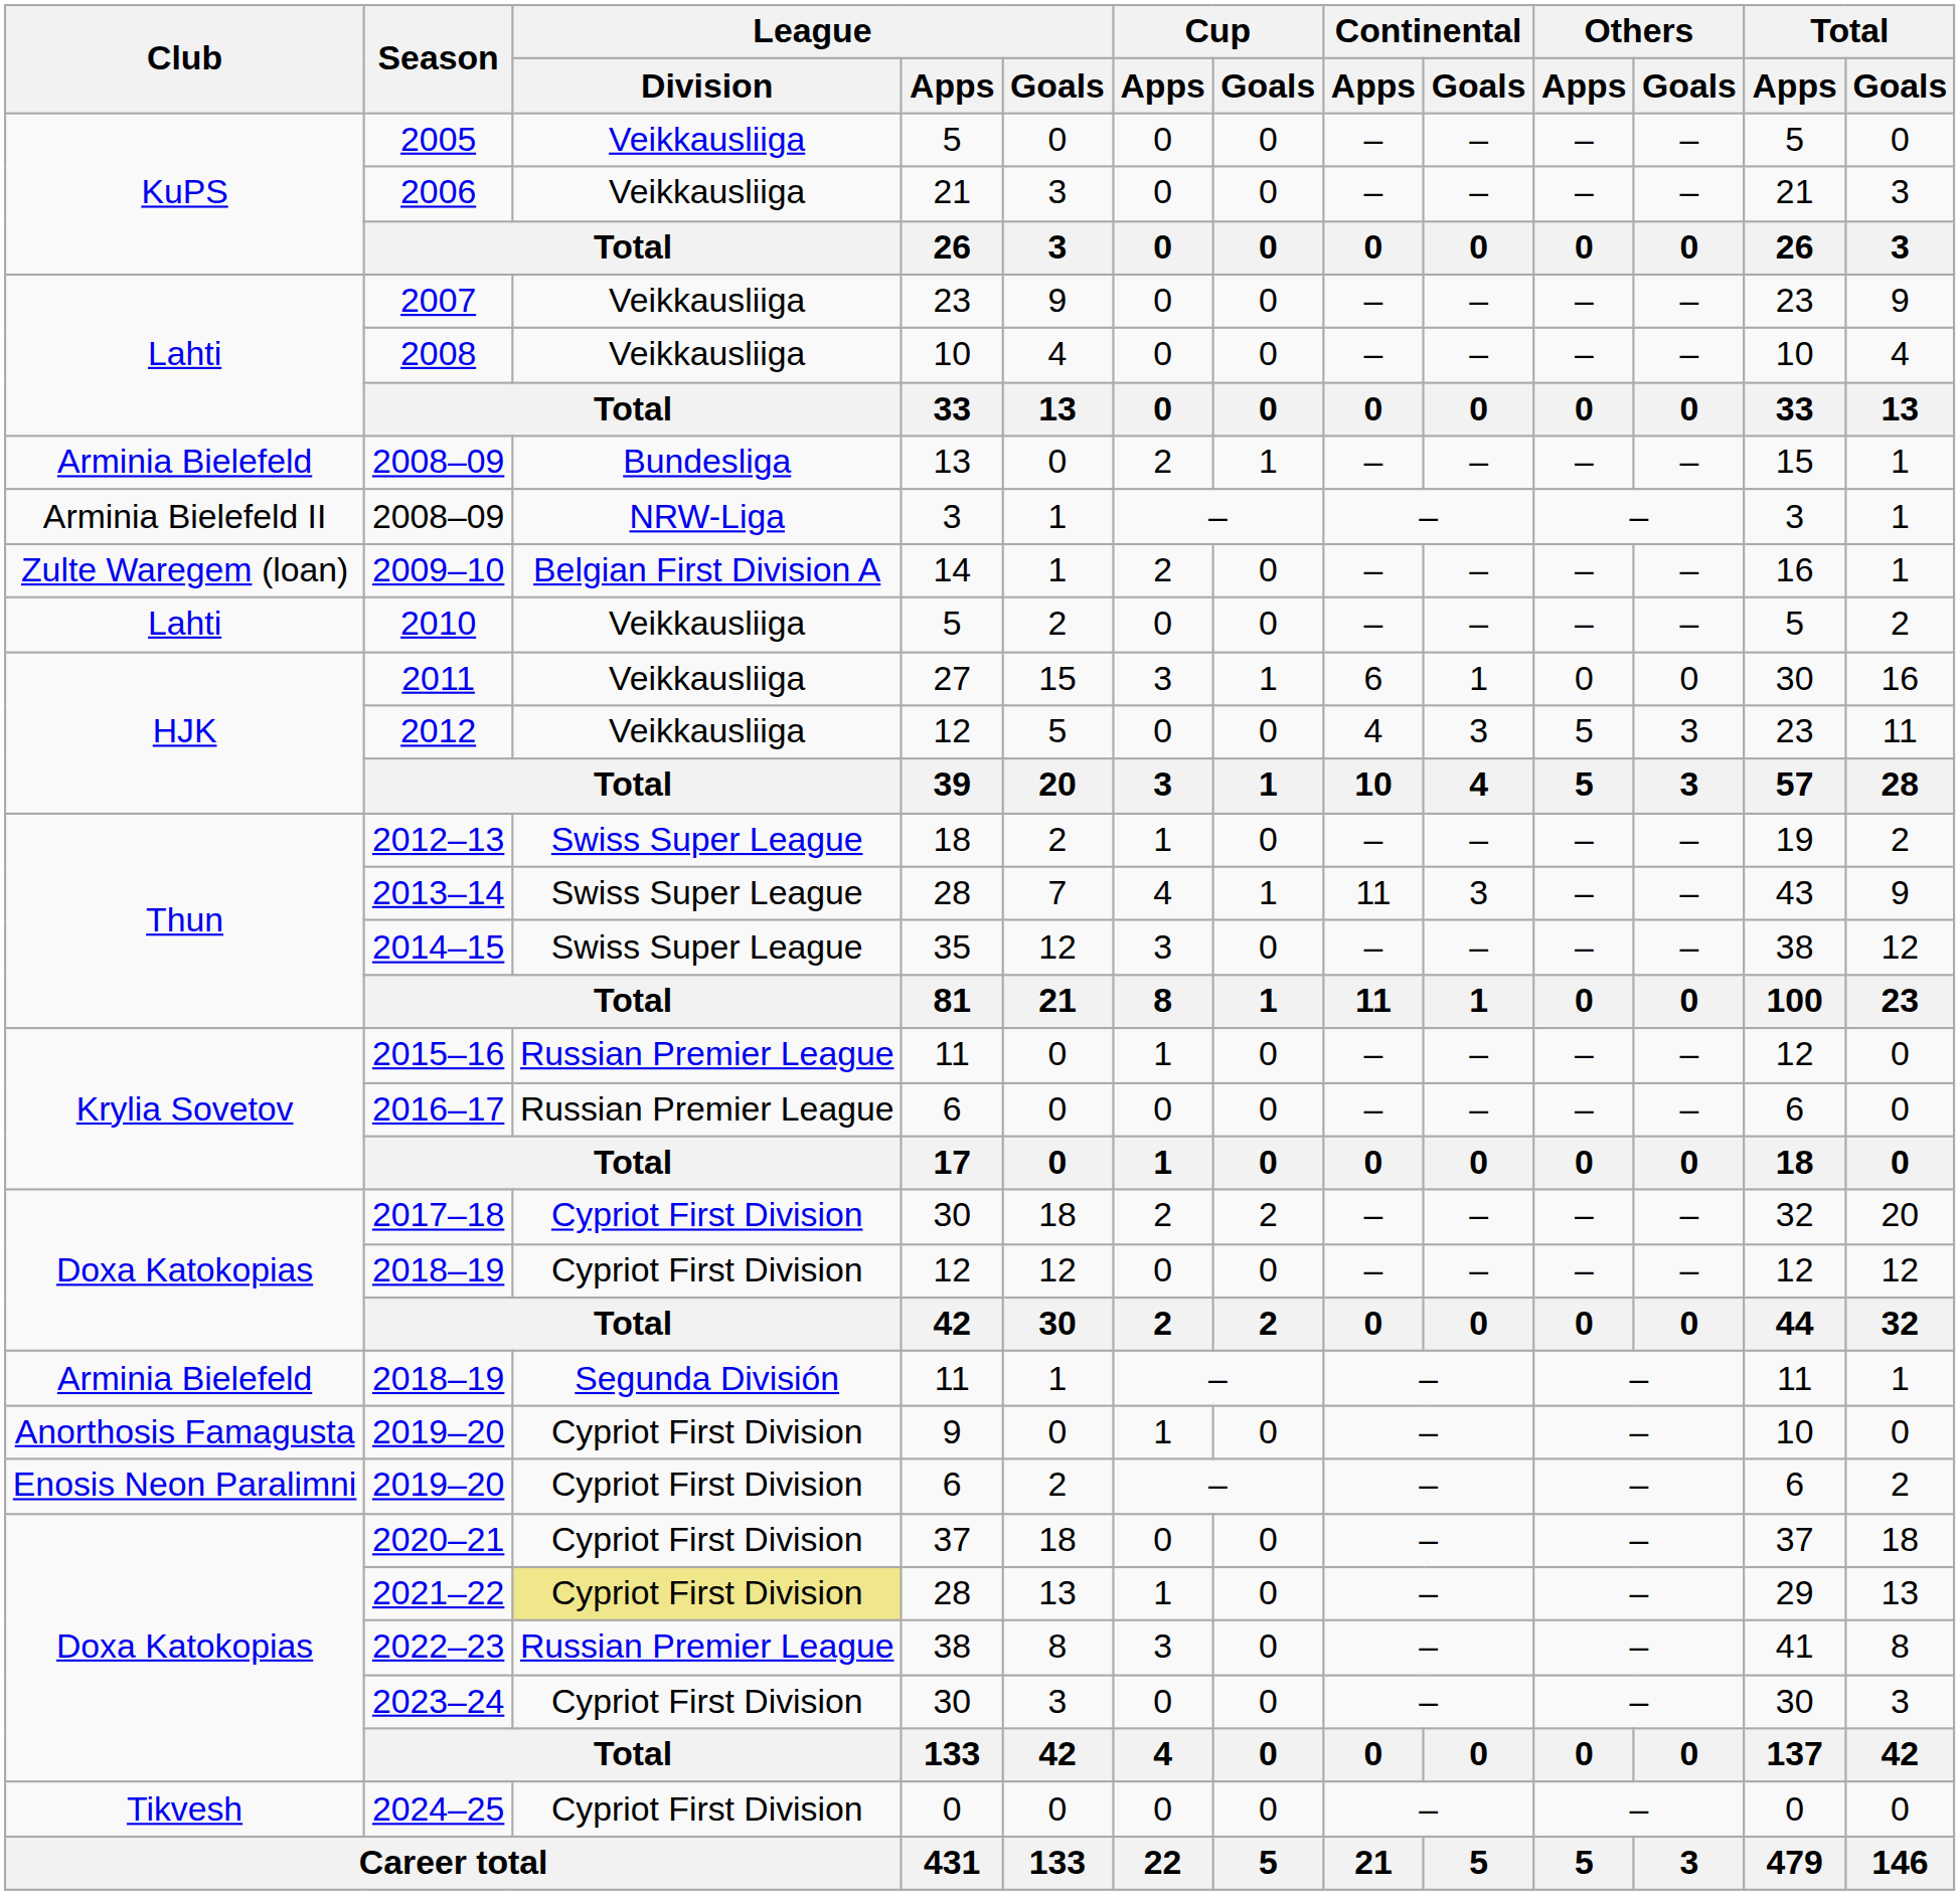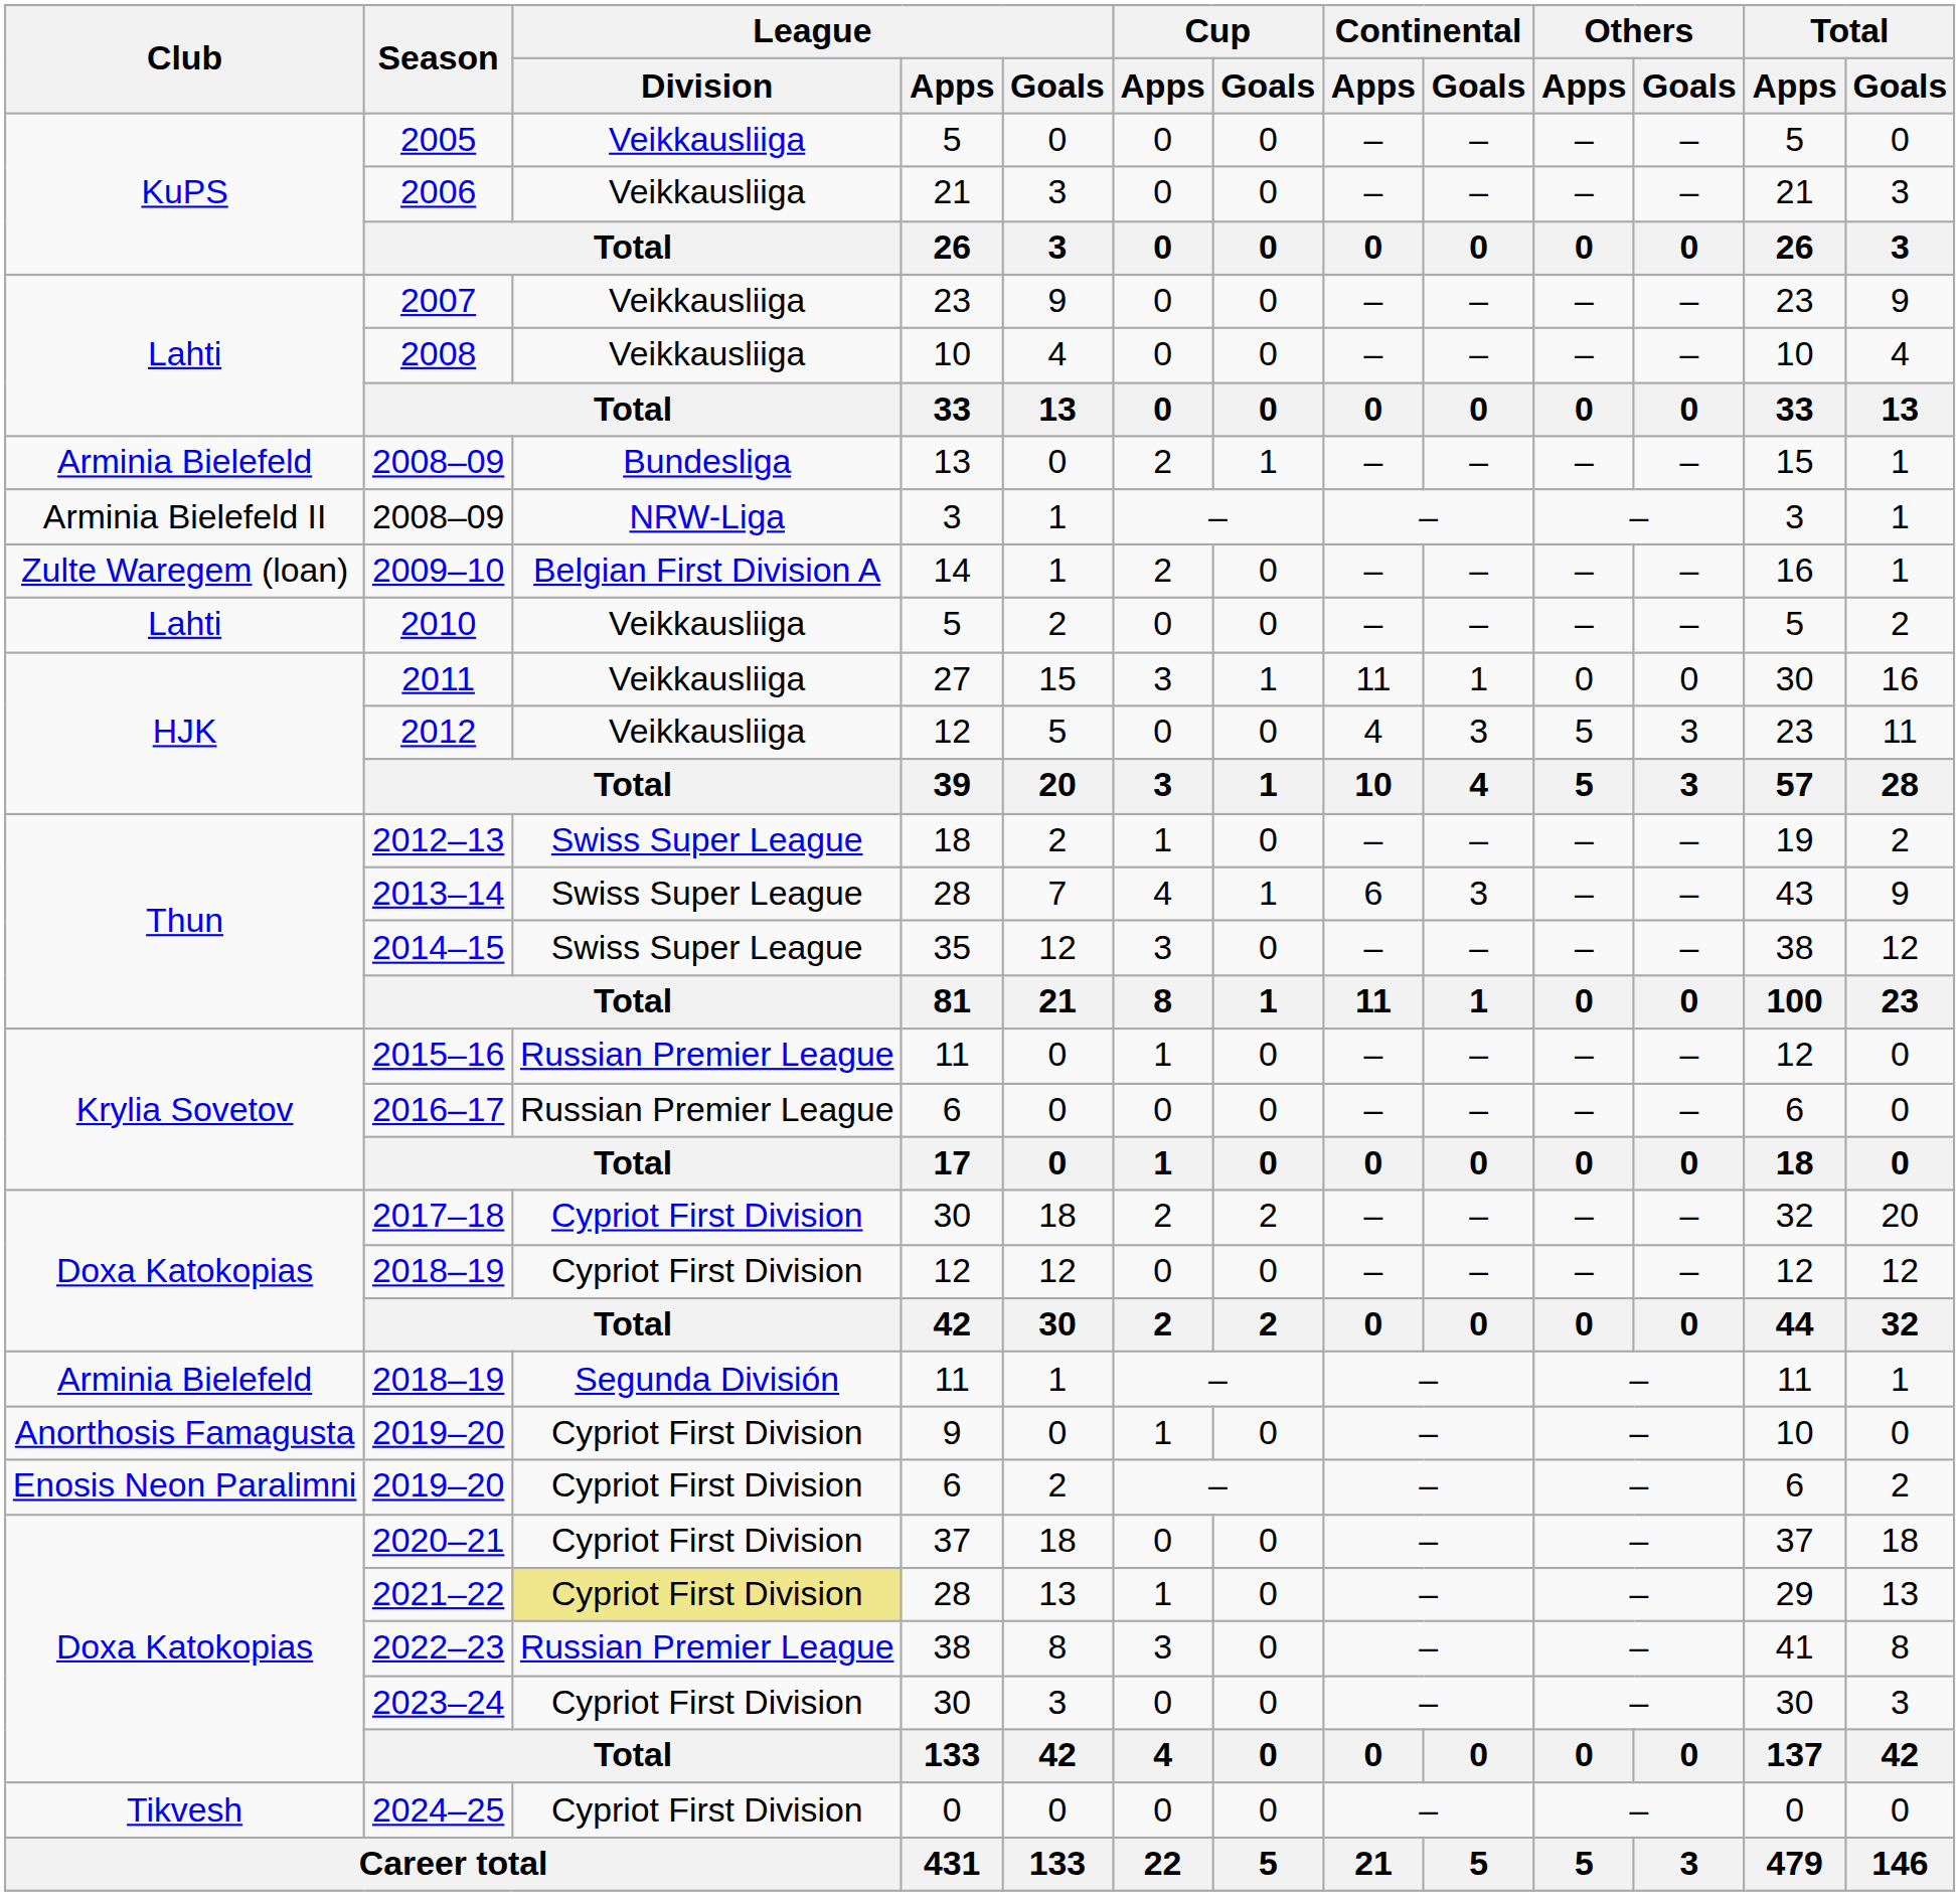 <table class="wikitable" style="text-align:center">
 <tr>
 <th rowspan=2>Club</th>
 <th rowspan=2>Season</th>
 <th colspan=3>League</th>
 <th colspan=2>Cup</th>
 <th colspan=2>Continental</th>
 <th colspan=2>Others</th>
 <th colspan=2>Total</th>
 </tr>
 <tr>
 <th>Division</th>
 <th>Apps</th>
 <th>Goals</th>
 <th>Apps</th>
 <th>Goals</th>
 <th>Apps</th>
 <th>Goals</th>
 <th>Apps</th>
 <th>Goals</th>
 <th>Apps</th>
 <th>Goals</th>
 </tr>
 <tr>
 <td rowspan=3><a href='#'>KuPS</a></td>
 <td><a href='#'>2005</a></td>
 <td><a href='#'>Veikkausliiga</a></td>
 <td>5</td>
 <td>0</td>
 <td>0</td>
 <td>0</td>
 <td>–</td>
 <td>–</td>
 <td>–</td>
 <td>–</td>
 <td>5</td>
 <td>0</td>
 </tr>
 <tr>
 <td><a href='#'>2006</a></td>
 <td>Veikkausliiga</td>
 <td>21</td>
 <td>3</td>
 <td>0</td>
 <td>0</td>
 <td>–</td>
 <td>–</td>
 <td>–</td>
 <td>–</td>
 <td>21</td>
 <td>3</td>
 </tr>
 <tr>
 <th colspan="2">Total</th>
 <th>26</th>
 <th>3</th>
 <th>0</th>
 <th>0</th>
 <th>0</th>
 <th>0</th>
 <th>0</th>
 <th>0</th>
 <th>26</th>
 <th>3</th>
 </tr>
 <tr>
 <td rowspan=3><a href='#'>Lahti</a></td>
 <td><a href='#'>2007</a></td>
 <td>Veikkausliiga</td>
 <td>23</td>
 <td>9</td>
 <td>0</td>
 <td>0</td>
 <td>–</td>
 <td>–</td>
 <td>–</td>
 <td>–</td>
 <td>23</td>
 <td>9</td>
 </tr>
 <tr>
 <td><a href='#'>2008</a></td>
 <td>Veikkausliiga</td>
 <td>10</td>
 <td>4</td>
 <td>0</td>
 <td>0</td>
 <td>–</td>
 <td>–</td>
 <td>–</td>
 <td>–</td>
 <td>10</td>
 <td>4</td>
 </tr>
 <tr>
 <th colspan="2">Total</th>
 <th>33</th>
 <th>13</th>
 <th>0</th>
 <th>0</th>
 <th>0</th>
 <th>0</th>
 <th>0</th>
 <th>0</th>
 <th>33</th>
 <th>13</th>
 </tr>
 <tr>
 <td><a href='#'>Arminia Bielefeld</a></td>
 <td><a href='#'>2008–09</a></td>
 <td><a href='#'>Bundesliga</a></td>
 <td>13</td>
 <td>0</td>
 <td>2</td>
 <td>1</td>
 <td>–</td>
 <td>–</td>
 <td>–</td>
 <td>–</td>
 <td>15</td>
 <td>1</td>
 </tr>
 <tr>
 <td>Arminia Bielefeld II</td>
 <td>2008–09</td>
 <td><a href='#'>NRW-Liga</a></td>
 <td>3</td>
 <td>1</td>
 <td colspan=2>–</td>
 <td colspan=2>–</td>
 <td colspan=2>–</td>
 <td>3</td>
 <td>1</td>
 </tr>
 <tr>
 <td><a href='#'>Zulte Waregem</a> (loan)</td>
 <td><a href='#'>2009–10</a></td>
 <td><a href='#'>Belgian First Division A</a></td>
 <td>14</td>
 <td>1</td>
 <td>2</td>
 <td>0</td>
 <td>–</td>
 <td>–</td>
 <td>–</td>
 <td>–</td>
 <td>16</td>
 <td>1</td>
 </tr>
 <tr>
 <td><a href='#'>Lahti</a></td>
 <td><a href='#'>2010</a></td>
 <td>Veikkausliiga</td>
 <td>5</td>
 <td>2</td>
 <td>0</td>
 <td>0</td>
 <td>–</td>
 <td>–</td>
 <td>–</td>
 <td>–</td>
 <td>5</td>
 <td>2</td>
 </tr>
 <tr>
 <td rowspan=3><a href='#'>HJK</a></td>
 <td><a href='#'>2011</a></td>
 <td>Veikkausliiga</td>
 <td>27</td>
 <td>15</td>
 <td>3</td>
 <td>1</td>
-<td>6</td>
+<td>11</td>
 <td>1</td>
 <td>0</td>
 <td>0</td>
 <td>30</td>
 <td>16</td>
 </tr>
 <tr>
 <td><a href='#'>2012</a></td>
 <td>Veikkausliiga</td>
 <td>12</td>
 <td>5</td>
 <td>0</td>
 <td>0</td>
 <td>4</td>
 <td>3</td>
 <td>5</td>
 <td>3</td>
 <td>23</td>
 <td>11</td>
 </tr>
 <tr>
 <th colspan="2">Total</th>
 <th>39</th>
 <th>20</th>
 <th>3</th>
 <th>1</th>
 <th>10</th>
 <th>4</th>
 <th>5</th>
 <th>3</th>
 <th>57</th>
 <th>28</th>
 </tr>
 <tr>
 <td rowspan=4><a href='#'>Thun</a></td>
 <td><a href='#'>2012–13</a></td>
 <td><a href='#'>Swiss Super League</a></td>
 <td>18</td>
 <td>2</td>
 <td>1</td>
 <td>0</td>
 <td>–</td>
 <td>–</td>
 <td>–</td>
 <td>–</td>
 <td>19</td>
 <td>2</td>
 </tr>
 <tr>
 <td><a href='#'>2013–14</a></td>
 <td>Swiss Super League</td>
 <td>28</td>
 <td>7</td>
 <td>4</td>
 <td>1</td>
-<td>11</td>
+<td>6</td>
 <td>3</td>
 <td>–</td>
 <td>–</td>
 <td>43</td>
 <td>9</td>
 </tr>
 <tr>
 <td><a href='#'>2014–15</a></td>
 <td>Swiss Super League</td>
 <td>35</td>
 <td>12</td>
 <td>3</td>
 <td>0</td>
 <td>–</td>
 <td>–</td>
 <td>–</td>
 <td>–</td>
 <td>38</td>
 <td>12</td>
 </tr>
 <tr>
 <th colspan="2">Total</th>
 <th>81</th>
 <th>21</th>
 <th>8</th>
 <th>1</th>
 <th>11</th>
 <th>1</th>
 <th>0</th>
 <th>0</th>
 <th>100</th>
 <th>23</th>
 </tr>
 <tr>
 <td rowspan=3><a href='#'>Krylia Sovetov</a></td>
 <td><a href='#'>2015–16</a></td>
 <td><a href='#'>Russian Premier League</a></td>
 <td>11</td>
 <td>0</td>
 <td>1</td>
 <td>0</td>
 <td>–</td>
 <td>–</td>
 <td>–</td>
 <td>–</td>
 <td>12</td>
 <td>0</td>
 </tr>
 <tr>
 <td><a href='#'>2016–17</a></td>
 <td>Russian Premier League</td>
 <td>6</td>
 <td>0</td>
 <td>0</td>
 <td>0</td>
 <td>–</td>
 <td>–</td>
 <td>–</td>
 <td>–</td>
 <td>6</td>
 <td>0</td>
 </tr>
 <tr>
 <th colspan="2">Total</th>
 <th>17</th>
 <th>0</th>
 <th>1</th>
 <th>0</th>
 <th>0</th>
 <th>0</th>
 <th>0</th>
 <th>0</th>
 <th>18</th>
 <th>0</th>
 </tr>
 <tr>
 <td rowspan=3><a href='#'>Doxa Katokopias</a></td>
 <td><a href='#'>2017–18</a></td>
 <td><a href='#'>Cypriot First Division</a></td>
 <td>30</td>
 <td>18</td>
 <td>2</td>
 <td>2</td>
 <td>–</td>
 <td>–</td>
 <td>–</td>
 <td>–</td>
 <td>32</td>
 <td>20</td>
 </tr>
 <tr>
 <td><a href='#'>2018–19</a></td>
 <td>Cypriot First Division</td>
 <td>12</td>
 <td>12</td>
 <td>0</td>
 <td>0</td>
 <td>–</td>
 <td>–</td>
 <td>–</td>
 <td>–</td>
 <td>12</td>
 <td>12</td>
 </tr>
 <tr>
 <th colspan="2">Total</th>
 <th>42</th>
 <th>30</th>
 <th>2</th>
 <th>2</th>
 <th>0</th>
 <th>0</th>
 <th>0</th>
 <th>0</th>
 <th>44</th>
 <th>32</th>
 </tr>
 <tr>
 <td><a href='#'>Arminia Bielefeld</a></td>
 <td><a href='#'>2018–19</a></td>
 <td><a href='#'>Segunda División</a></td>
 <td>11</td>
 <td>1</td>
 <td colspan="2">–</td>
 <td colspan="2">–</td>
 <td colspan="2">–</td>
 <td>11</td>
 <td>1</td>
 </tr>
 <tr>
 <td><a href='#'>Anorthosis Famagusta</a></td>
 <td><a href='#'>2019–20</a></td>
 <td>Cypriot First Division</td>
 <td>9</td>
 <td>0</td>
 <td>1</td>
 <td>0</td>
 <td colspan="2">–</td>
 <td colspan="2">–</td>
 <td>10</td>
 <td>0</td>
 </tr>
 <tr>
 <td><a href='#'>Enosis Neon Paralimni</a></td>
 <td><a href='#'>2019–20</a></td>
 <td>Cypriot First Division</td>
 <td>6</td>
 <td>2</td>
 <td colspan="2">–</td>
 <td colspan="2">–</td>
 <td colspan="2">–</td>
 <td>6</td>
 <td>2</td>
 </tr>
 <tr>
 <td rowspan=5><a href='#'>Doxa Katokopias</a></td>
 <td><a href='#'>2020–21</a></td>
 <td>Cypriot First Division</td>
 <td>37</td>
 <td>18</td>
 <td>0</td>
 <td>0</td>
 <td colspan="2">–</td>
 <td colspan="2">–</td>
 <td>37</td>
 <td>18</td>
 </tr>
 <tr>
 <td><a href='#'>2021–22</a></td>
 <td style="background: khaki;">Cypriot First Division</td>
 <td>28</td>
 <td>13</td>
 <td>1</td>
 <td>0</td>
 <td colspan="2">–</td>
 <td colspan="2">–</td>
 <td>29</td>
 <td>13</td>
 </tr>
 <tr>
 <td><a href='#'>2022–23</a></td>
 <td><a href='#'>Russian Premier League</a></td>
 <td>38</td>
 <td>8</td>
 <td>3</td>
 <td>0</td>
 <td colspan="2">–</td>
 <td colspan="2">–</td>
 <td>41</td>
 <td>8</td>
 </tr>
 <tr>
 <td><a href='#'>2023–24</a></td>
 <td>Cypriot First Division</td>
 <td>30</td>
 <td>3</td>
 <td>0</td>
 <td>0</td>
 <td colspan="2">–</td>
 <td colspan="2">–</td>
 <td>30</td>
 <td>3</td>
 </tr>
 <tr>
 <th colspan="2">Total</th>
 <th>133</th>
 <th>42</th>
 <th>4</th>
 <th>0</th>
 <th>0</th>
 <th>0</th>
 <th>0</th>
 <th>0</th>
 <th>137</th>
 <th>42</th>
 </tr>
 <tr>
 <td><a href='#'>Tikvesh</a></td>
 <td><a href='#'>2024–25</a></td>
 <td>Cypriot First Division</td>
 <td>0</td>
 <td>0</td>
 <td>0</td>
 <td>0</td>
 <td colspan="2">–</td>
 <td colspan="2">–</td>
 <td>0</td>
 <td>0</td>
 </tr>
 <tr>
 <th colspan=3>Career total</th>
 <th>431</th>
 <th>133</th>
 <th>22</th>
 <th>5</th>
 <th>21</th>
 <th>5</th>
 <th>5</th>
 <th>3</th>
 <th>479</th>
 <th>146</th>
 </tr>
 </table>
